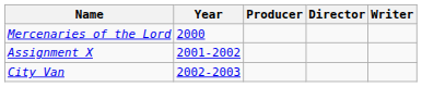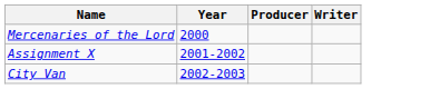 <table class="wikitable sortable">
 <tr>
 <th>Name</th>
 <th>Year</th>
 <th>Producer</th>
-<th>Director</th>
 <th>Writer</th>
 </tr>
 <tr>
 <td><em><a href='#'>Mercenaries of the Lord</a></em></td>
 <td><a href='#'>2000</a></td>
-<td align="center"></td>
 <td align="center"></td>
 <td align="center"></td>
 </tr>
 <tr>
 <td><em><a href='#'>Assignment X</a></em></td>
 <td><a href='#'>2001-2002</a></td>
 <td align="center"></td>
 <td align="center"></td>
-<td align="center"></td>
 </tr>
 <tr>
 <td><em><a href='#'>City Van</a></em></td>
 <td><a href='#'>2002-2003</a></td>
 <td align="center"></td>
 <td align="center"></td>
-<td align="center"></td>
 </tr>
 </table>
